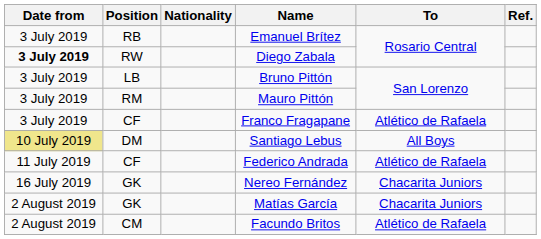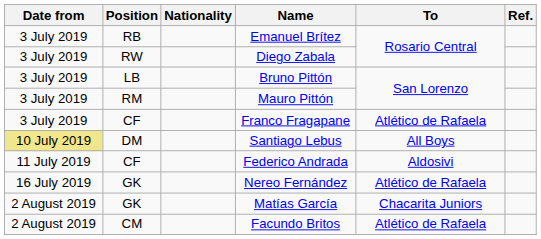 <table class="wikitable" style="text-align:center; font-size:90%; ">
 <tr>
 <th style="background:#; color:#; width:100px;">Date from</th>
 <th style="background:#; color:#; width:50px;">Position</th>
 <th style="background:#; color:#; width:50px;">Nationality</th>
 <th style="background:#; color:#; width:125px;">Name</th>
 <th style="background:#; color:#; width:155px;">To</th>
 <th style="background:#; color:#; width:25px;">Ref.</th>
 </tr>
 <tr>
 <td>3 July 2019</td>
 <td>RB</td>
 <td></td>
 <td><a href='#'>Emanuel Brítez</a></td>
 <td rowspan="2"> <a href='#'>Rosario Central</a></td>
 <td></td>
 </tr>
 <tr>
-<td><strong>3 July 2019</strong></td>
+<td>3 July 2019</td>
 <td>RW</td>
 <td></td>
 <td><a href='#'>Diego Zabala</a></td>
 <td></td>
 </tr>
 <tr>
 <td>3 July 2019</td>
 <td>LB</td>
 <td></td>
 <td><a href='#'>Bruno Pittón</a></td>
 <td rowspan="2"> <a href='#'>San Lorenzo</a></td>
 <td></td>
 </tr>
 <tr>
 <td>3 July 2019</td>
 <td>RM</td>
 <td></td>
 <td><a href='#'>Mauro Pittón</a></td>
 <td></td>
 </tr>
 <tr>
 <td>3 July 2019</td>
 <td>CF</td>
 <td></td>
 <td><a href='#'>Franco Fragapane</a></td>
 <td> <a href='#'>Atlético de Rafaela</a></td>
 <td></td>
 </tr>
 <tr>
 <td style="background: khaki;">10 July 2019</td>
 <td>DM</td>
 <td></td>
 <td><a href='#'>Santiago Lebus</a></td>
 <td> <a href='#'>All Boys</a></td>
 <td></td>
 </tr>
 <tr>
 <td>11 July 2019</td>
 <td>CF</td>
 <td></td>
 <td><a href='#'>Federico Andrada</a></td>
-<td> <a href='#'>Atlético de Rafaela</a></td>
+<td> <a href='#'>Aldosivi</a></td>
 <td></td>
 </tr>
 <tr>
 <td>16 July 2019</td>
 <td>GK</td>
 <td></td>
 <td><a href='#'>Nereo Fernández</a></td>
-<td> <a href='#'>Chacarita Juniors</a></td>
+<td> <a href='#'>Atlético de Rafaela</a></td>
 <td></td>
 </tr>
 <tr>
 <td>2 August 2019</td>
 <td>GK</td>
 <td></td>
 <td><a href='#'>Matías García</a></td>
 <td> <a href='#'>Chacarita Juniors</a></td>
 <td></td>
 </tr>
 <tr>
 <td>2 August 2019</td>
 <td>CM</td>
 <td></td>
 <td><a href='#'>Facundo Britos</a></td>
 <td> <a href='#'>Atlético de Rafaela</a></td>
 <td></td>
 </tr>
 </table>
